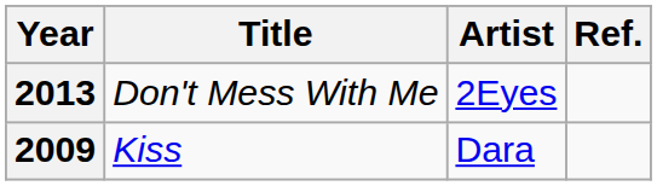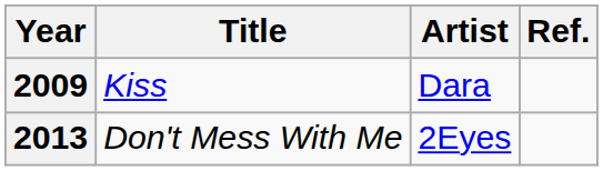 <table class="wikitable plainrowheaders sortable">
 <tr>
 <th>Year</th>
 <th>Title</th>
 <th>Artist</th>
 <th>Ref.</th>
 </tr>
 <tr>
+<th scope="row">2009</th>
+<td><em><a href='#'>Kiss</a></em></td>
+<td><a href='#'>Dara</a></td>
+<td style="text-align:center"></td>
+</tr>
+<tr>
 <th scope="row">2013</th>
 <td><em>Don't Mess With Me</em></td>
 <td><a href='#'>2Eyes</a></td>
 <td style="text-align:center"></td>
 </tr>
-<tr>
-<th scope="row">2009</th>
-<td><em><a href='#'>Kiss</a></em></td>
-<td><a href='#'>Dara</a></td>
-<td style="text-align:center"></td>
-</tr>
 </table>
